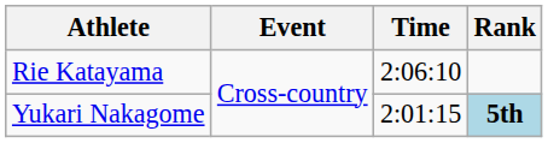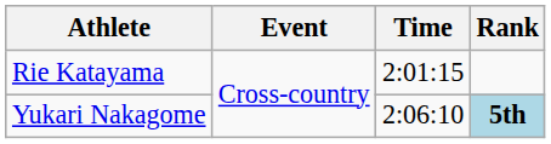 <table class=wikitable style="font-size:90%">
 <tr>
 <th>Athlete</th>
 <th>Event</th>
 <th>Time</th>
 <th>Rank</th>
 </tr>
 <tr>
 <td><a href='#'>Rie Katayama</a></td>
 <td rowspan=2><a href='#'>Cross-country</a></td>
-<td align=center>2:06:10</td>
+<td align=center>2:01:15</td>
 <td align=center></td>
 </tr>
 <tr>
 <td><a href='#'>Yukari Nakagome</a></td>
-<td align=center>2:01:15</td>
+<td align=center>2:06:10</td>
 <td align=center style="background: lightblue;"><strong>5th</strong></td>
 </tr>
 </table>
